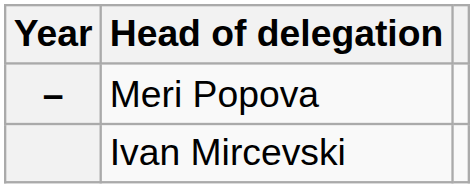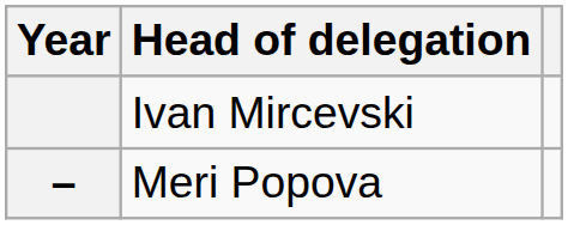 <table class="wikitable plainrowheaders">
 <tr>
 <th>Year</th>
 <th>Head of delegation</th>
 <th></th>
 </tr>
 <tr>
+<th scope="row"></th>
+<td>Ivan Mircevski</td>
+<td></td>
+</tr>
+<tr>
 <th scope="row">–</th>
 <td>Meri Popova</td>
 <td></td>
 </tr>
-<tr>
-<th scope="row"></th>
-<td>Ivan Mircevski</td>
-<td></td>
-</tr>
 </table>
